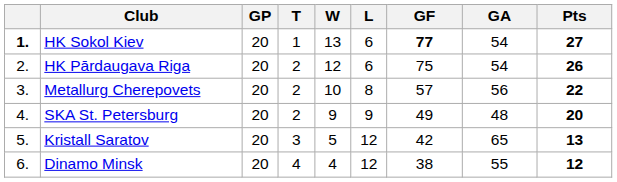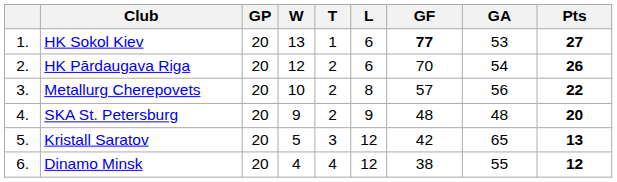 <table class="wikitable">
 <tr>
 <th width="30"></th>
 <th width="200">Club</th>
 <th width="30">GP</th>
+<th width="30">W</th>
 <th width="30">T</th>
-<th width="30">W</th>
 <th width="30">L</th>
 <th width="70">GF</th>
 <th width="70">GA</th>
 <th width="70">Pts</th>
 </tr>
 <tr bgcolor="#FFFFFF" align="center">
-<td><strong>1.</strong></td>
+<td>1.</td>
 <td align="left"><a href='#'>HK Sokol Kiev</a></td>
 <td>20</td>
+<td>13</td>
 <td>1</td>
-<td>13</td>
 <td>6</td>
 <td><strong>77</strong></td>
-<td>54</td>
+<td>53</td>
 <td><strong>27</strong></td>
 </tr>
 <tr bgcolor="#FFFFFF" align="center">
 <td>2.</td>
 <td align="left"><a href='#'>HK Pārdaugava Riga</a></td>
 <td>20</td>
+<td>12</td>
 <td>2</td>
-<td>12</td>
 <td>6</td>
-<td>75</td>
+<td>70</td>
 <td>54</td>
 <td><strong>26</strong></td>
 </tr>
 <tr bgcolor="#FFFFFF" align="center">
 <td>3.</td>
 <td align="left"><a href='#'>Metallurg Cherepovets</a></td>
 <td>20</td>
+<td>10</td>
 <td>2</td>
-<td>10</td>
 <td>8</td>
 <td>57</td>
 <td>56</td>
 <td><strong>22</strong></td>
 </tr>
 <tr bgcolor="#FFFFFF" align="center">
 <td>4.</td>
 <td align="left"><a href='#'>SKA St. Petersburg</a></td>
 <td>20</td>
+<td>9</td>
 <td>2</td>
 <td>9</td>
-<td>9</td>
-<td>49</td>
+<td>48</td>
 <td>48</td>
 <td><strong>20</strong></td>
 </tr>
 <tr bgcolor="#FFFFFF" align="center">
 <td>5.</td>
 <td align="left"><a href='#'>Kristall Saratov</a></td>
 <td>20</td>
+<td>5</td>
 <td>3</td>
-<td>5</td>
 <td>12</td>
 <td>42</td>
 <td>65</td>
 <td><strong>13</strong></td>
 </tr>
 <tr bgcolor="#FFFFFF" align="center">
 <td>6.</td>
 <td align="left"><a href='#'>Dinamo Minsk</a></td>
 <td>20</td>
 <td>4</td>
 <td>4</td>
 <td>12</td>
 <td>38</td>
 <td>55</td>
 <td><strong>12</strong></td>
 </tr>
 </table>
